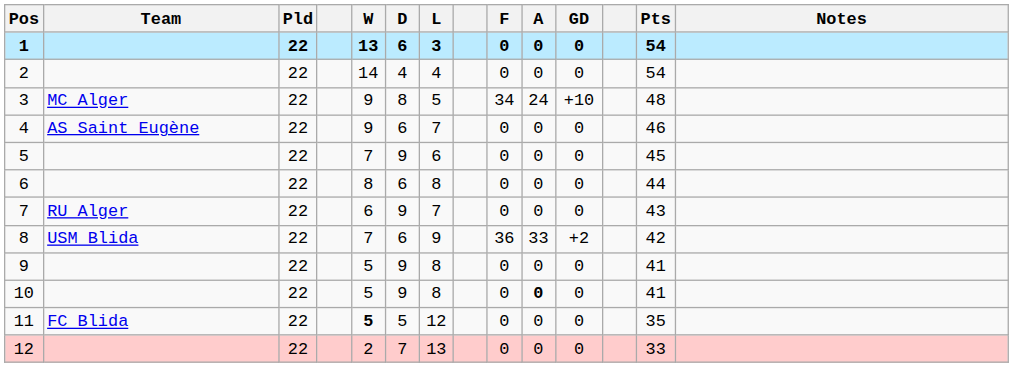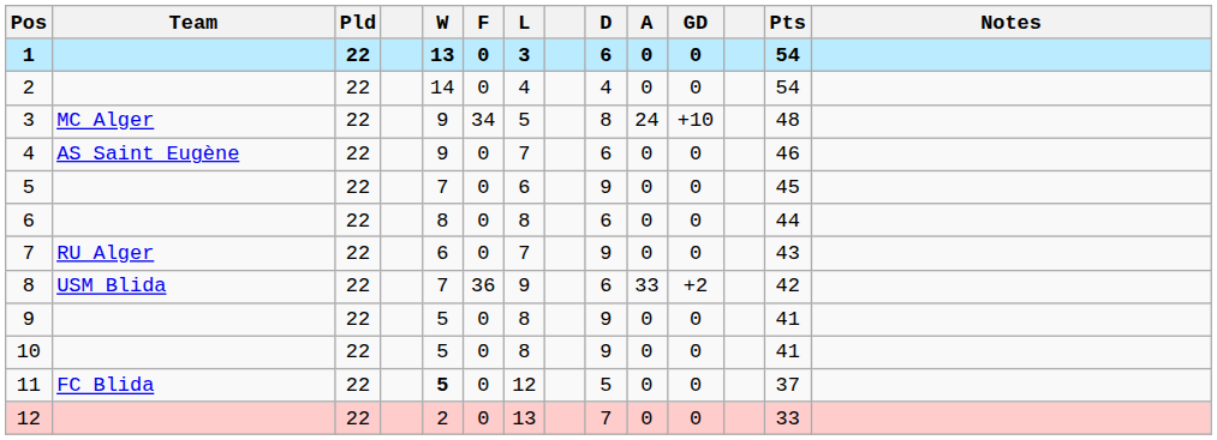 <table class="wikitable" style="text-align: center;">
 <tr>
 <th width=20>Pos</th>
 <th width=175>Team</th>
 <th width=20>Pld</th>
 <th width=20></th>
 <th width=20>W</th>
-<th width=20>D</th>
+<th width=20>F</th>
 <th width=20>L</th>
 <th width=20></th>
-<th width=20>F</th>
+<th width=20>D</th>
 <th width=20>A</th>
 <th width=30>GD</th>
 <th width=20></th>
 <th width=20>Pts</th>
 <th width=250>Notes</th>
 </tr>
 <tr style="background:#BBEBFF;">
 <td><strong>1</strong></td>
 <td align=left><strong></strong></td>
 <td><strong>22</strong></td>
 <td></td>
 <td><strong>13</strong></td>
-<td><strong>6</strong></td>
+<td><strong>0</strong></td>
 <td><strong>3</strong></td>
 <td></td>
-<td><strong>0</strong></td>
+<td><strong>6</strong></td>
 <td><strong>0</strong></td>
 <td><strong>0</strong></td>
 <td></td>
 <td><strong>54</strong></td>
 <td></td>
 </tr>
 <tr>
 <td>2</td>
 <td align=left></td>
 <td>22</td>
 <td></td>
 <td>14</td>
-<td>4</td>
+<td>0</td>
 <td>4</td>
 <td></td>
-<td>0</td>
+<td>4</td>
 <td>0</td>
 <td>0</td>
 <td></td>
 <td>54</td>
 <td></td>
 </tr>
 <tr>
 <td>3</td>
 <td align=left><a href='#'>MC Alger</a></td>
 <td>22</td>
 <td></td>
 <td>9</td>
-<td>8</td>
+<td>34</td>
 <td>5</td>
 <td></td>
-<td>34</td>
+<td>8</td>
 <td>24</td>
 <td>+10</td>
 <td></td>
 <td>48</td>
 <td></td>
 </tr>
 <tr>
 <td>4</td>
 <td align=left><a href='#'>AS Saint Eugène</a></td>
 <td>22</td>
 <td></td>
 <td>9</td>
-<td>6</td>
+<td>0</td>
 <td>7</td>
 <td></td>
-<td>0</td>
+<td>6</td>
 <td>0</td>
 <td>0</td>
 <td></td>
 <td>46</td>
 <td></td>
 </tr>
 <tr>
 <td>5</td>
 <td align=left></td>
 <td>22</td>
 <td></td>
 <td>7</td>
-<td>9</td>
+<td>0</td>
 <td>6</td>
 <td></td>
-<td>0</td>
+<td>9</td>
 <td>0</td>
 <td>0</td>
 <td></td>
 <td>45</td>
 <td></td>
 </tr>
 <tr>
 <td>6</td>
 <td align=left></td>
 <td>22</td>
 <td></td>
 <td>8</td>
-<td>6</td>
+<td>0</td>
 <td>8</td>
 <td></td>
-<td>0</td>
+<td>6</td>
 <td>0</td>
 <td>0</td>
 <td></td>
 <td>44</td>
 <td></td>
 </tr>
 <tr>
 <td>7</td>
 <td align=left><a href='#'>RU Alger</a></td>
 <td>22</td>
 <td></td>
 <td>6</td>
-<td>9</td>
+<td>0</td>
 <td>7</td>
 <td></td>
-<td>0</td>
+<td>9</td>
 <td>0</td>
 <td>0</td>
 <td></td>
 <td>43</td>
 <td></td>
 </tr>
 <tr>
 <td>8</td>
 <td align=left><a href='#'>USM Blida</a></td>
 <td>22</td>
 <td></td>
 <td>7</td>
-<td>6</td>
+<td>36</td>
 <td>9</td>
 <td></td>
-<td>36</td>
+<td>6</td>
 <td>33</td>
 <td>+2</td>
 <td></td>
 <td>42</td>
 <td></td>
 </tr>
 <tr>
 <td>9</td>
 <td align=left></td>
 <td>22</td>
 <td></td>
 <td>5</td>
-<td>9</td>
+<td>0</td>
 <td>8</td>
 <td></td>
-<td>0</td>
+<td>9</td>
 <td>0</td>
 <td>0</td>
 <td></td>
 <td>41</td>
 <td></td>
 </tr>
 <tr>
 <td>10</td>
 <td align=left></td>
 <td>22</td>
 <td></td>
 <td>5</td>
-<td>9</td>
+<td>0</td>
 <td>8</td>
 <td></td>
+<td>9</td>
 <td>0</td>
-<td><strong>0</strong></td>
 <td>0</td>
 <td></td>
 <td>41</td>
 <td></td>
 </tr>
 <tr>
 <td>11</td>
 <td align=left><a href='#'>FC Blida</a></td>
 <td>22</td>
 <td></td>
 <td><strong>5</strong></td>
-<td>5</td>
+<td>0</td>
 <td>12</td>
 <td></td>
-<td>0</td>
+<td>5</td>
 <td>0</td>
 <td>0</td>
 <td></td>
-<td>35</td>
+<td>37</td>
 <td></td>
 </tr>
 <tr style="background:#FFCCCC;">
 <td>12</td>
 <td align=left></td>
 <td>22</td>
 <td></td>
 <td>2</td>
-<td>7</td>
+<td>0</td>
 <td>13</td>
 <td></td>
-<td>0</td>
+<td>7</td>
 <td>0</td>
 <td>0</td>
 <td></td>
 <td>33</td>
 <td></td>
 </tr>
 </table>
